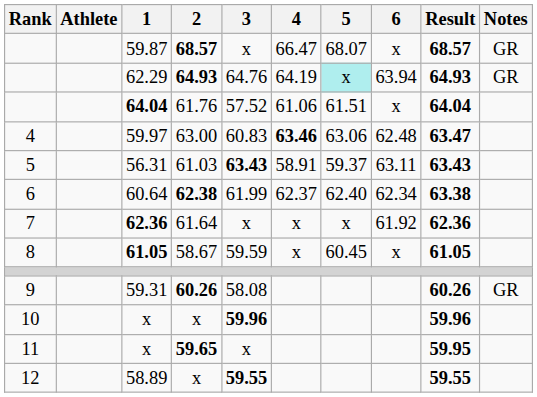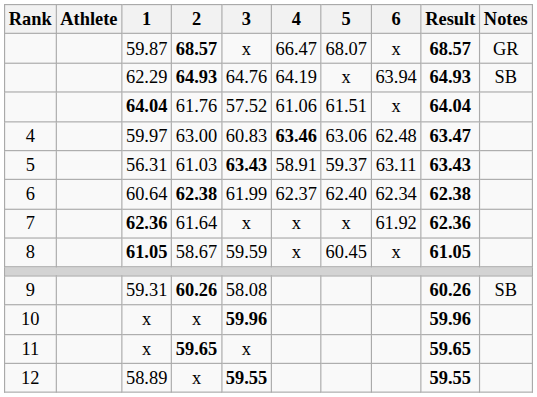 <table class="wikitable sortable" style="text-align:center">
 <tr>
 <th>Rank</th>
 <th>Athlete</th>
 <th>1</th>
 <th>2</th>
 <th>3</th>
 <th>4</th>
 <th>5</th>
 <th>6</th>
 <th>Result</th>
 <th>Notes</th>
 </tr>
 <tr>
 <td></td>
 <td align=left></td>
 <td>59.87</td>
 <td><strong>68.57</strong></td>
 <td>x</td>
 <td>66.47</td>
 <td>68.07</td>
 <td>x</td>
 <td><strong>68.57</strong></td>
 <td>GR</td>
 </tr>
 <tr>
 <td></td>
 <td align=left></td>
 <td>62.29</td>
 <td><strong>64.93</strong></td>
 <td>64.76</td>
 <td>64.19</td>
-<td style="background: paleturquoise;">x</td>
+<td>x</td>
 <td>63.94</td>
 <td><strong>64.93</strong></td>
-<td>GR</td>
+<td>SB</td>
 </tr>
 <tr>
 <td></td>
 <td align=left></td>
 <td><strong>64.04</strong></td>
 <td>61.76</td>
 <td>57.52</td>
 <td>61.06</td>
 <td>61.51</td>
 <td>x</td>
 <td><strong>64.04</strong></td>
 <td></td>
 </tr>
 <tr>
 <td>4</td>
 <td align=left></td>
 <td>59.97</td>
 <td>63.00</td>
 <td>60.83</td>
 <td><strong>63.46</strong></td>
 <td>63.06</td>
 <td>62.48</td>
 <td><strong>63.47</strong></td>
 <td></td>
 </tr>
 <tr>
 <td>5</td>
 <td align=left></td>
 <td>56.31</td>
 <td>61.03</td>
 <td><strong>63.43</strong></td>
 <td>58.91</td>
 <td>59.37</td>
 <td>63.11</td>
 <td><strong>63.43</strong></td>
 <td></td>
 </tr>
 <tr>
 <td>6</td>
 <td align=left></td>
 <td>60.64</td>
 <td><strong>62.38</strong></td>
 <td>61.99</td>
 <td>62.37</td>
 <td>62.40</td>
 <td>62.34</td>
-<td><strong>63.38</strong></td>
+<td><strong>62.38</strong></td>
 <td></td>
 </tr>
 <tr>
 <td>7</td>
 <td align=left></td>
 <td><strong>62.36</strong></td>
 <td>61.64</td>
 <td>x</td>
 <td>x</td>
 <td>x</td>
 <td>61.92</td>
 <td><strong>62.36</strong></td>
 <td></td>
 </tr>
 <tr>
 <td>8</td>
 <td align=left></td>
 <td><strong>61.05</strong></td>
 <td>58.67</td>
 <td>59.59</td>
 <td>x</td>
 <td>60.45</td>
 <td>x</td>
 <td><strong>61.05</strong></td>
 <td></td>
 </tr>
 <tr>
 <td colspan=10 bgcolor=lightgray></td>
 </tr>
 <tr>
 <td>9</td>
 <td align=left></td>
 <td>59.31</td>
 <td><strong>60.26</strong></td>
 <td>58.08</td>
 <td></td>
 <td></td>
 <td></td>
 <td><strong>60.26</strong></td>
-<td>GR</td>
+<td>SB</td>
 </tr>
 <tr>
 <td>10</td>
 <td align=left></td>
 <td>x</td>
 <td>x</td>
 <td><strong>59.96</strong></td>
 <td></td>
 <td></td>
 <td></td>
 <td><strong>59.96</strong></td>
 <td></td>
 </tr>
 <tr>
 <td>11</td>
 <td align=left></td>
 <td>x</td>
 <td><strong>59.65</strong></td>
 <td>x</td>
 <td></td>
 <td></td>
 <td></td>
-<td><strong>59.95</strong></td>
+<td><strong>59.65</strong></td>
 <td></td>
 </tr>
 <tr>
 <td>12</td>
 <td align=left></td>
 <td>58.89</td>
 <td>x</td>
 <td><strong>59.55</strong></td>
 <td></td>
 <td></td>
 <td></td>
 <td><strong>59.55</strong></td>
 <td></td>
 </tr>
 </table>
